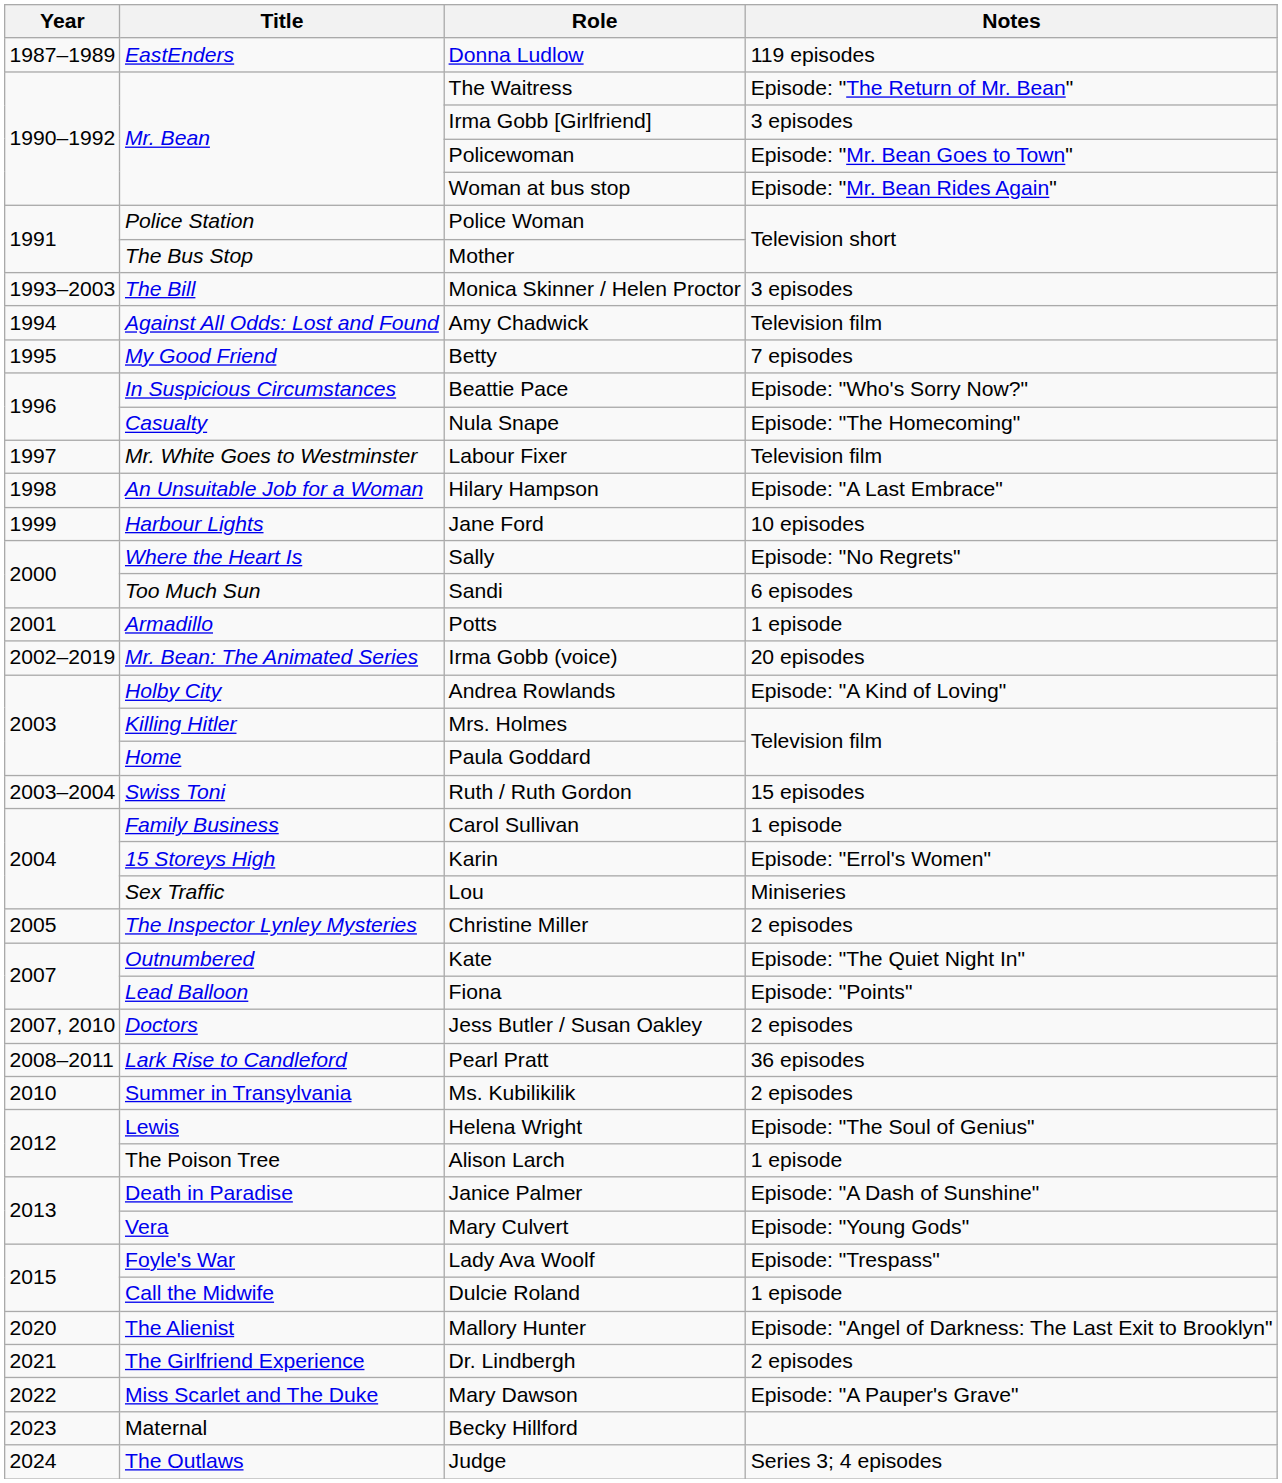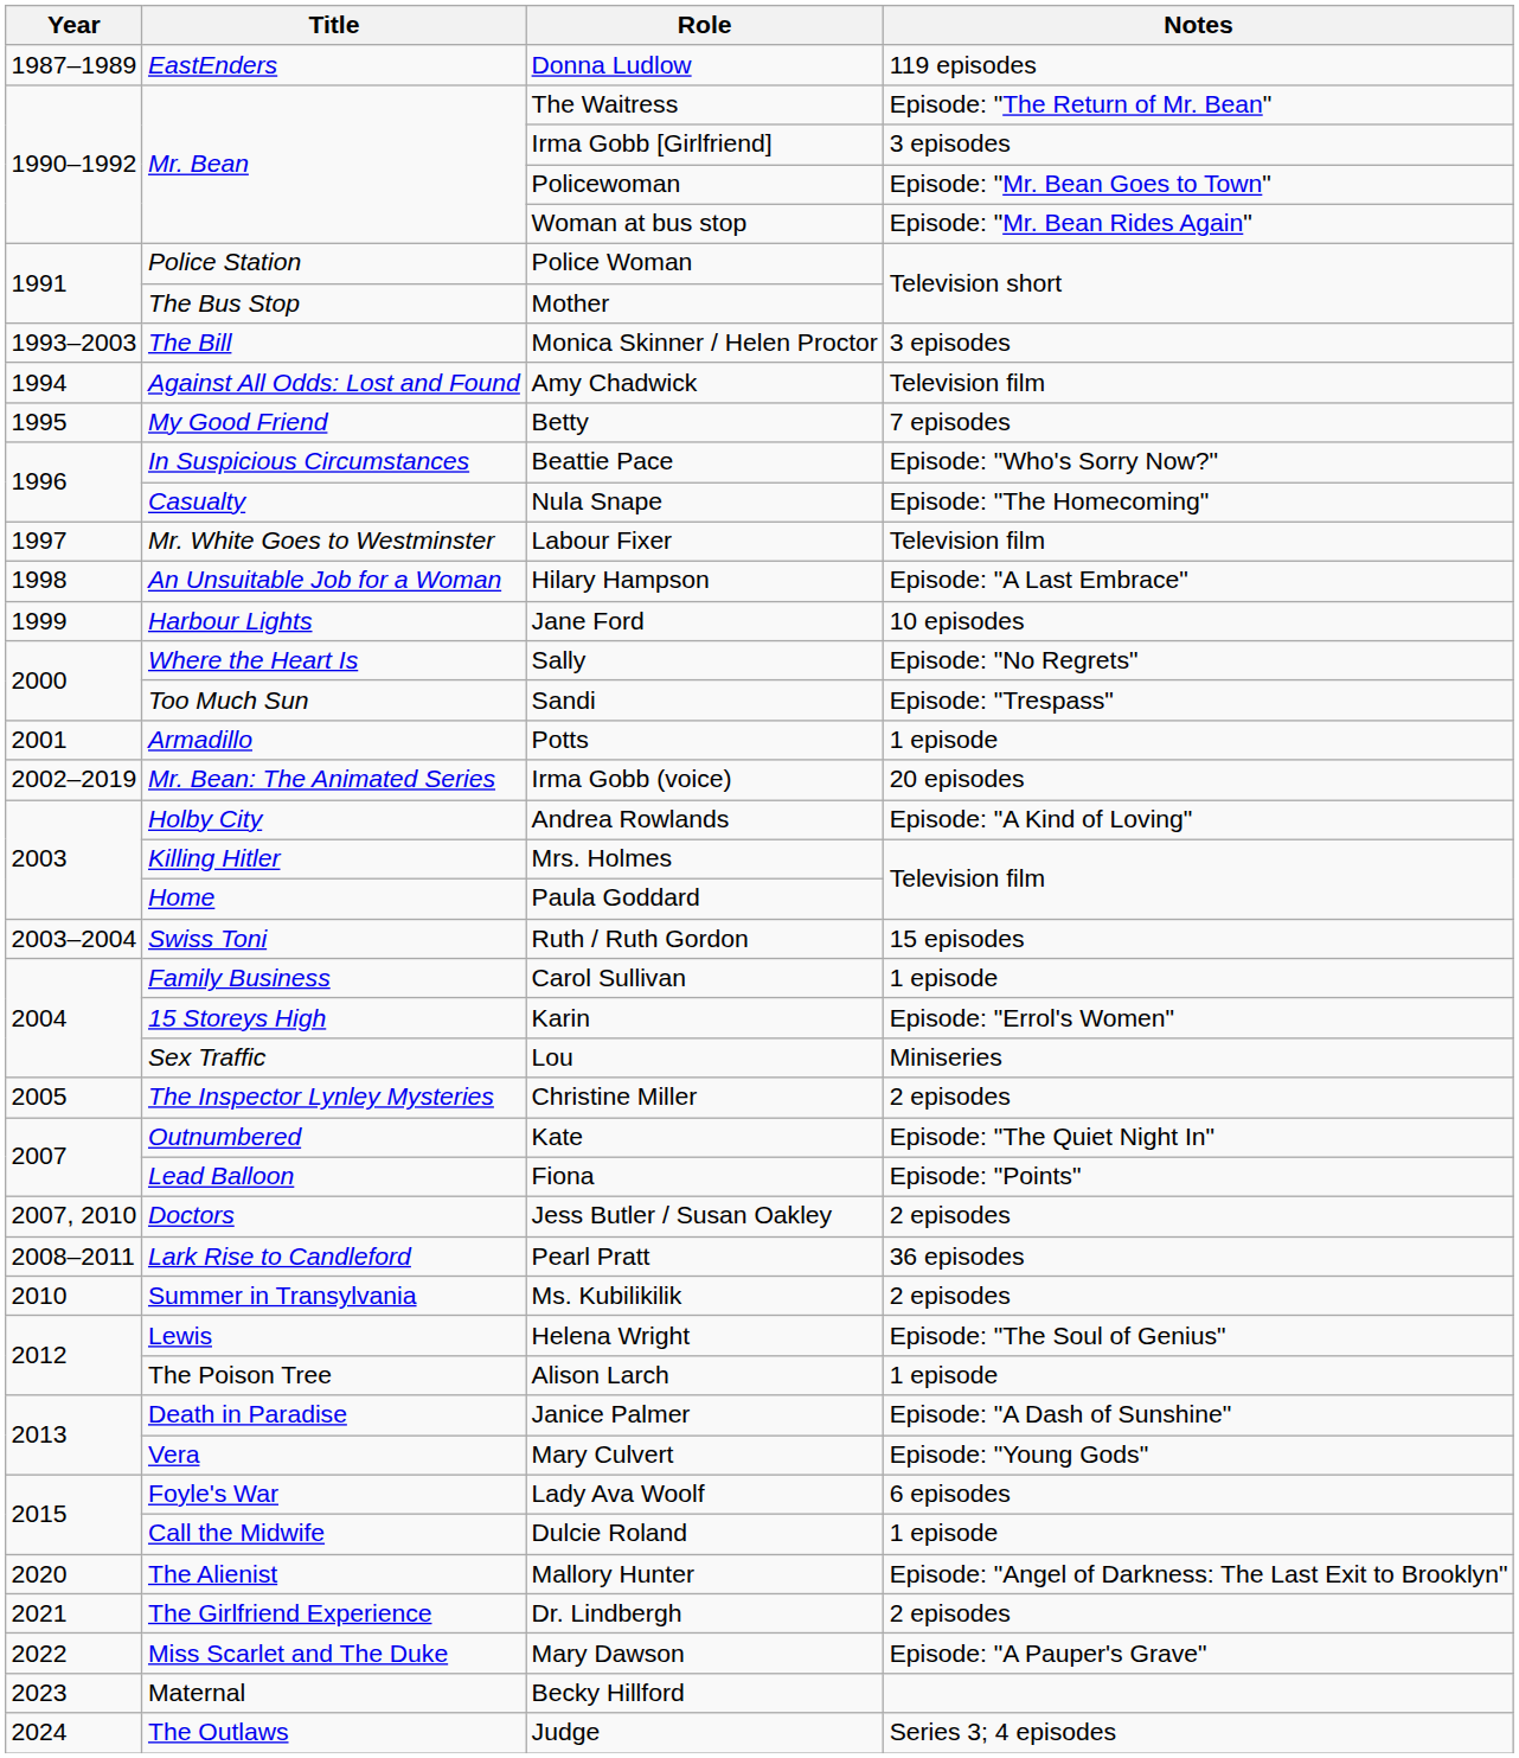 <table class="wikitable">
 <tr>
 <th>Year</th>
 <th>Title</th>
 <th>Role</th>
 <th>Notes</th>
 </tr>
 <tr>
 <td>1987–1989</td>
 <td><em><a href='#'>EastEnders</a></em></td>
 <td><a href='#'>Donna Ludlow</a></td>
 <td>119 episodes</td>
 </tr>
 <tr>
 <td rowspan="4">1990–1992</td>
 <td rowspan="4"><em><a href='#'>Mr. Bean</a></em></td>
 <td>The Waitress</td>
 <td>Episode: "<a href='#'>The Return of Mr. Bean</a>"</td>
 </tr>
 <tr>
 <td>Irma Gobb [Girlfriend]</td>
 <td>3 episodes</td>
 </tr>
 <tr>
 <td>Policewoman</td>
 <td>Episode: "<a href='#'>Mr. Bean Goes to Town</a>"</td>
 </tr>
 <tr>
 <td>Woman at bus stop</td>
 <td>Episode: "<a href='#'>Mr. Bean Rides Again</a>"</td>
 </tr>
 <tr>
 <td rowspan=2>1991</td>
 <td><em>Police Station</em></td>
 <td>Police Woman</td>
 <td rowspan="2">Television short</td>
 </tr>
 <tr>
 <td><em>The Bus Stop</em></td>
 <td>Mother</td>
 </tr>
 <tr>
 <td>1993–2003</td>
 <td><em><a href='#'>The Bill</a></em></td>
 <td>Monica Skinner / Helen Proctor</td>
 <td>3 episodes</td>
 </tr>
 <tr>
 <td>1994</td>
 <td><em><a href='#'>Against All Odds: Lost and Found</a></em></td>
 <td>Amy Chadwick</td>
 <td>Television film</td>
 </tr>
 <tr>
 <td>1995</td>
 <td><em><a href='#'>My Good Friend</a></em></td>
 <td>Betty</td>
 <td>7 episodes</td>
 </tr>
 <tr>
 <td rowspan=2>1996</td>
 <td><em><a href='#'>In Suspicious Circumstances</a></em></td>
 <td>Beattie Pace</td>
 <td>Episode: "Who's Sorry Now?"</td>
 </tr>
 <tr>
 <td><em><a href='#'>Casualty</a></em></td>
 <td>Nula Snape</td>
 <td>Episode: "The Homecoming"</td>
 </tr>
 <tr>
 <td>1997</td>
 <td><em>Mr. White Goes to Westminster</em></td>
 <td>Labour Fixer</td>
 <td>Television film</td>
 </tr>
 <tr>
 <td>1998</td>
 <td><em><a href='#'>An Unsuitable Job for a Woman</a></em></td>
 <td>Hilary Hampson</td>
 <td>Episode: "A Last Embrace"</td>
 </tr>
 <tr>
 <td>1999</td>
 <td><em><a href='#'>Harbour Lights</a></em></td>
 <td>Jane Ford</td>
 <td>10 episodes</td>
 </tr>
 <tr>
 <td rowspan=2>2000</td>
 <td><em><a href='#'>Where the Heart Is</a></em></td>
 <td>Sally</td>
 <td>Episode: "No Regrets"</td>
 </tr>
 <tr>
 <td><em>Too Much Sun</em></td>
 <td>Sandi</td>
-<td>6 episodes</td>
+<td>Episode: "Trespass"</td>
 </tr>
 <tr>
 <td>2001</td>
 <td><em><a href='#'>Armadillo</a></em></td>
 <td>Potts</td>
 <td>1 episode</td>
 </tr>
 <tr>
 <td>2002–2019</td>
 <td><em><a href='#'>Mr. Bean: The Animated Series</a></em></td>
 <td>Irma Gobb (voice)</td>
 <td>20 episodes</td>
 </tr>
 <tr>
 <td rowspan=3>2003</td>
 <td><em><a href='#'>Holby City</a></em></td>
 <td>Andrea Rowlands</td>
 <td>Episode: "A Kind of Loving"</td>
 </tr>
 <tr>
 <td><em><a href='#'>Killing Hitler</a></em></td>
 <td>Mrs. Holmes</td>
 <td rowspan="2">Television film</td>
 </tr>
 <tr>
 <td><em><a href='#'>Home</a></em></td>
 <td>Paula Goddard</td>
 </tr>
 <tr>
 <td>2003–2004</td>
 <td><em><a href='#'>Swiss Toni</a></em></td>
 <td>Ruth / Ruth Gordon</td>
 <td>15 episodes</td>
 </tr>
 <tr>
 <td rowspan=3>2004</td>
 <td><em><a href='#'>Family Business</a></em></td>
 <td>Carol Sullivan</td>
 <td>1 episode</td>
 </tr>
 <tr>
 <td><em><a href='#'>15 Storeys High</a></em></td>
 <td>Karin</td>
 <td>Episode: "Errol's Women"</td>
 </tr>
 <tr>
 <td><em>Sex Traffic</em></td>
 <td>Lou</td>
 <td>Miniseries</td>
 </tr>
 <tr>
 <td>2005</td>
 <td><em><a href='#'>The Inspector Lynley Mysteries</a></em></td>
 <td>Christine Miller</td>
 <td>2 episodes</td>
 </tr>
 <tr>
 <td rowspan=2>2007</td>
 <td><em><a href='#'>Outnumbered</a></em></td>
 <td>Kate</td>
 <td>Episode: "The Quiet Night In"</td>
 </tr>
 <tr>
 <td><em><a href='#'>Lead Balloon</a></em></td>
 <td>Fiona</td>
 <td>Episode: "Points"</td>
 </tr>
 <tr>
 <td>2007, 2010</td>
 <td><em><a href='#'>Doctors</a></em></td>
 <td>Jess Butler / Susan Oakley</td>
 <td>2 episodes</td>
 </tr>
 <tr>
 <td>2008–2011</td>
 <td><em><a href='#'>Lark Rise to Candleford</a></td>
 <td>Pearl Pratt</td>
 <td>36 episodes</td>
 </tr>
 <tr>
 <td>2010</td>
 <td></em><a href='#'>Summer in Transylvania</a><em></td>
 <td>Ms. Kubilikilik</td>
 <td>2 episodes</td>
 </tr>
 <tr>
 <td rowspan=2>2012</td>
 <td></em><a href='#'>Lewis</a><em></td>
 <td>Helena Wright</td>
 <td>Episode: "The Soul of Genius"</td>
 </tr>
 <tr>
 <td></em>The Poison Tree<em></td>
 <td>Alison Larch</td>
 <td>1 episode</td>
 </tr>
 <tr>
 <td rowspan=2>2013</td>
 <td></em><a href='#'>Death in Paradise</a><em></td>
 <td>Janice Palmer</td>
 <td>Episode: "A Dash of Sunshine"</td>
 </tr>
 <tr>
 <td></em><a href='#'>Vera</a><em></td>
 <td>Mary Culvert</td>
 <td>Episode: "Young Gods"</td>
 </tr>
 <tr>
 <td rowspan=2>2015</td>
 <td></em><a href='#'>Foyle's War</a><em></td>
 <td>Lady Ava Woolf</td>
-<td>Episode: "Trespass"</td>
+<td>6 episodes</td>
 </tr>
 <tr>
 <td></em><a href='#'>Call the Midwife</a><em></td>
 <td>Dulcie Roland</td>
 <td>1 episode</td>
 </tr>
 <tr>
 <td>2020</td>
 <td></em><a href='#'>The Alienist</a><em></td>
 <td>Mallory Hunter</td>
 <td>Episode: "Angel of Darkness: The Last Exit to Brooklyn"</td>
 </tr>
 <tr>
 <td>2021</td>
 <td></em><a href='#'>The Girlfriend Experience</a><em></td>
 <td>Dr. Lindbergh</td>
 <td>2 episodes</td>
 </tr>
 <tr>
 <td>2022</td>
 <td></em><a href='#'>Miss Scarlet and The Duke</a><em></td>
 <td>Mary Dawson</td>
 <td>Episode: "A Pauper's Grave"</td>
 </tr>
 <tr>
 <td>2023</td>
 <td></em>Maternal<em></td>
 <td>Becky Hillford</td>
 <td></td>
 </tr>
 <tr>
 <td>2024</td>
 <td></em><a href='#'>The Outlaws</a><em></td>
 <td>Judge</td>
 <td>Series 3; 4 episodes</td>
 </tr>
 </table>
